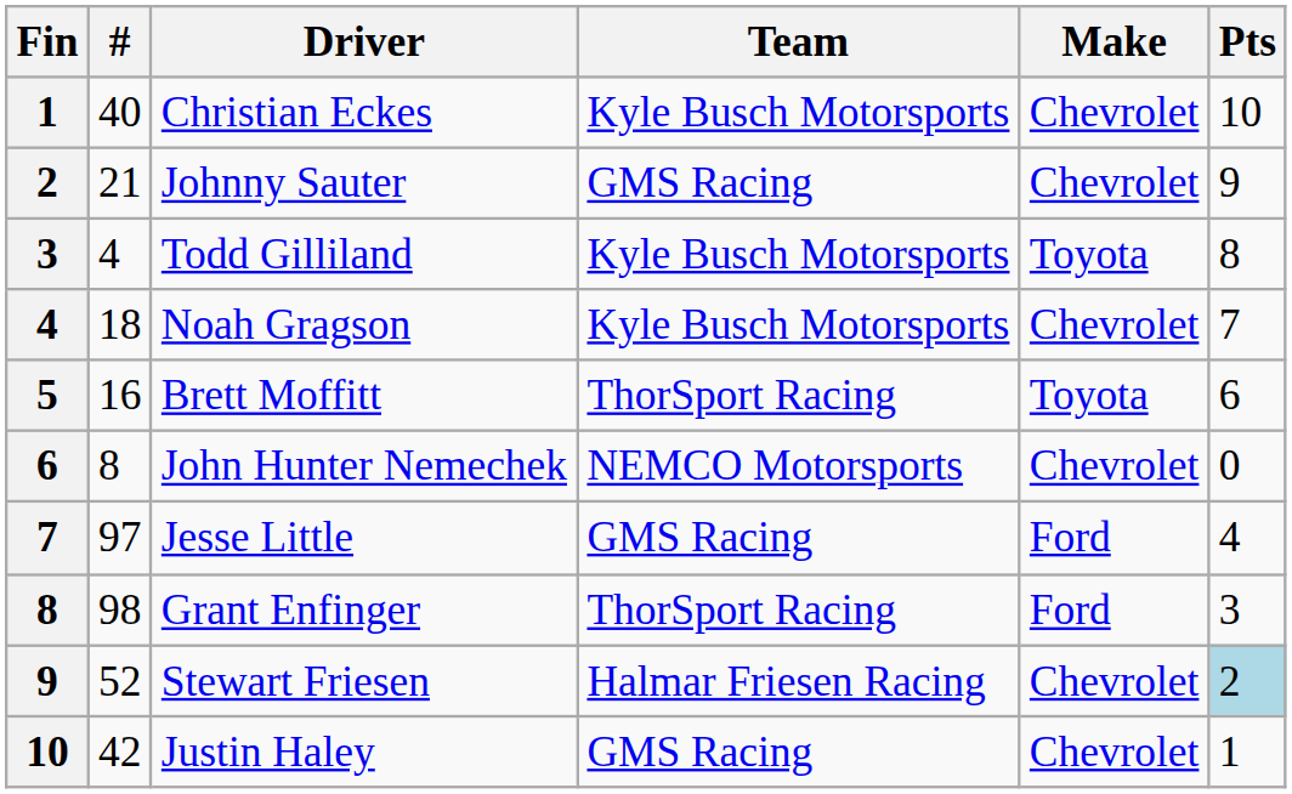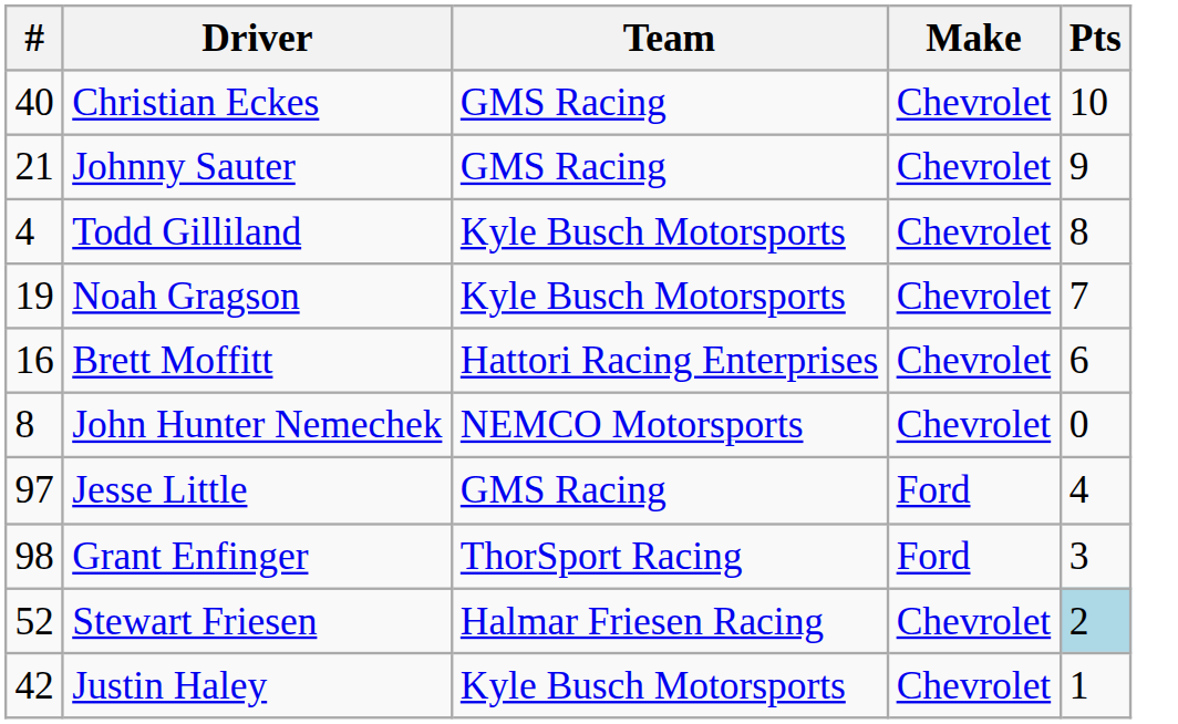 <table class="wikitable" style="font-size:95%">
 <tr>
-<th>Fin</th>
 <th>#</th>
 <th>Driver</th>
 <th>Team</th>
 <th>Make</th>
 <th>Pts</th>
 </tr>
 <tr>
-<th>1</th>
 <td>40</td>
 <td><a href='#'>Christian Eckes</a></td>
-<td><a href='#'>Kyle Busch Motorsports</a></td>
+<td><a href='#'>GMS Racing</a></td>
 <td><a href='#'>Chevrolet</a></td>
 <td>10</td>
 </tr>
 <tr>
-<th>2</th>
 <td>21</td>
 <td><a href='#'>Johnny Sauter</a></td>
 <td><a href='#'>GMS Racing</a></td>
 <td><a href='#'>Chevrolet</a></td>
 <td>9</td>
 </tr>
 <tr>
-<th>3</th>
 <td>4</td>
 <td><a href='#'>Todd Gilliland</a></td>
 <td><a href='#'>Kyle Busch Motorsports</a></td>
-<td><a href='#'>Toyota</a></td>
+<td><a href='#'>Chevrolet</a></td>
 <td>8</td>
 </tr>
 <tr>
-<th>4</th>
-<td>18</td>
+<td>19</td>
 <td><a href='#'>Noah Gragson</a></td>
 <td><a href='#'>Kyle Busch Motorsports</a></td>
 <td><a href='#'>Chevrolet</a></td>
 <td>7</td>
 </tr>
 <tr>
-<th>5</th>
 <td>16</td>
 <td><a href='#'>Brett Moffitt</a></td>
-<td><a href='#'>ThorSport Racing</a></td>
-<td><a href='#'>Toyota</a></td>
+<td><a href='#'>Hattori Racing Enterprises</a></td>
+<td><a href='#'>Chevrolet</a></td>
 <td>6</td>
 </tr>
 <tr>
-<th>6</th>
 <td>8</td>
 <td><a href='#'>John Hunter Nemechek</a></td>
 <td><a href='#'>NEMCO Motorsports</a></td>
 <td><a href='#'>Chevrolet</a></td>
 <td>0</td>
 </tr>
 <tr>
-<th>7</th>
 <td>97</td>
 <td><a href='#'>Jesse Little</a></td>
 <td><a href='#'>GMS Racing</a></td>
 <td><a href='#'>Ford</a></td>
 <td>4</td>
 </tr>
 <tr>
-<th>8</th>
 <td>98</td>
 <td><a href='#'>Grant Enfinger</a></td>
 <td><a href='#'>ThorSport Racing</a></td>
 <td><a href='#'>Ford</a></td>
 <td>3</td>
 </tr>
 <tr>
-<th>9</th>
 <td>52</td>
 <td><a href='#'>Stewart Friesen</a></td>
 <td><a href='#'>Halmar Friesen Racing</a></td>
 <td><a href='#'>Chevrolet</a></td>
 <td style="background: lightblue;">2</td>
 </tr>
 <tr>
-<th>10</th>
 <td>42</td>
 <td><a href='#'>Justin Haley</a></td>
-<td><a href='#'>GMS Racing</a></td>
+<td><a href='#'>Kyle Busch Motorsports</a></td>
 <td><a href='#'>Chevrolet</a></td>
 <td>1</td>
 </tr>
 </table>
